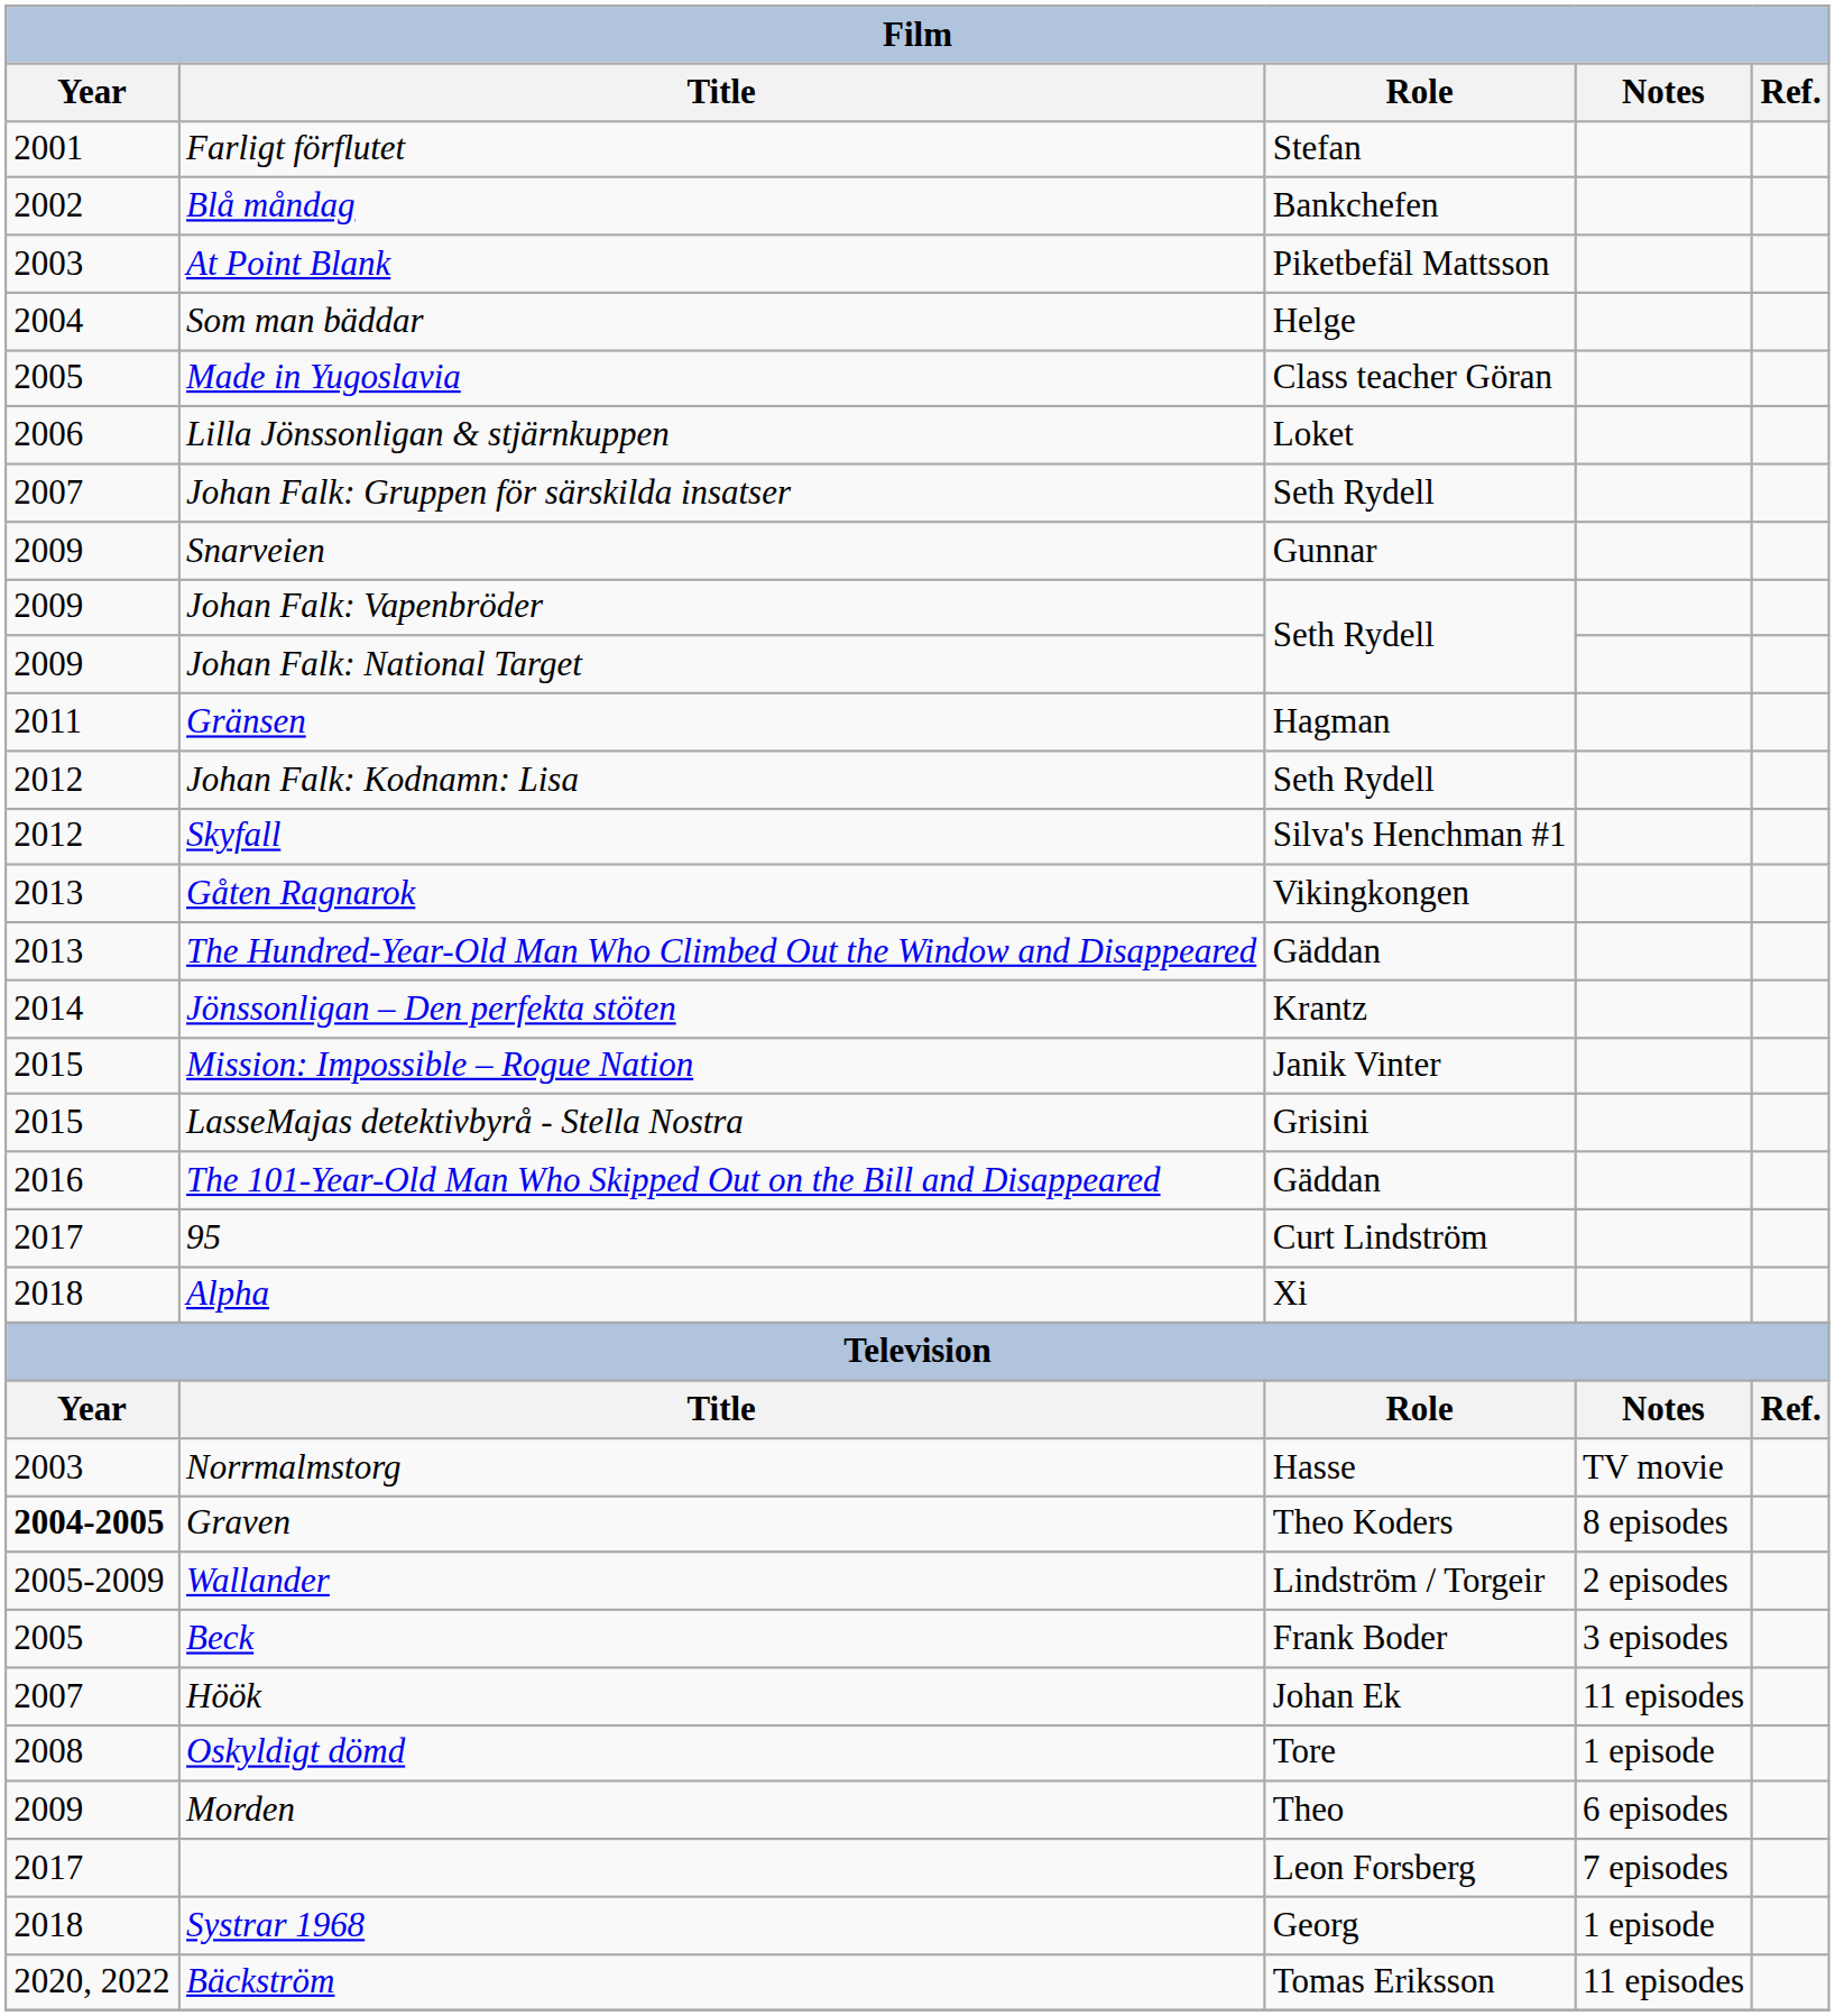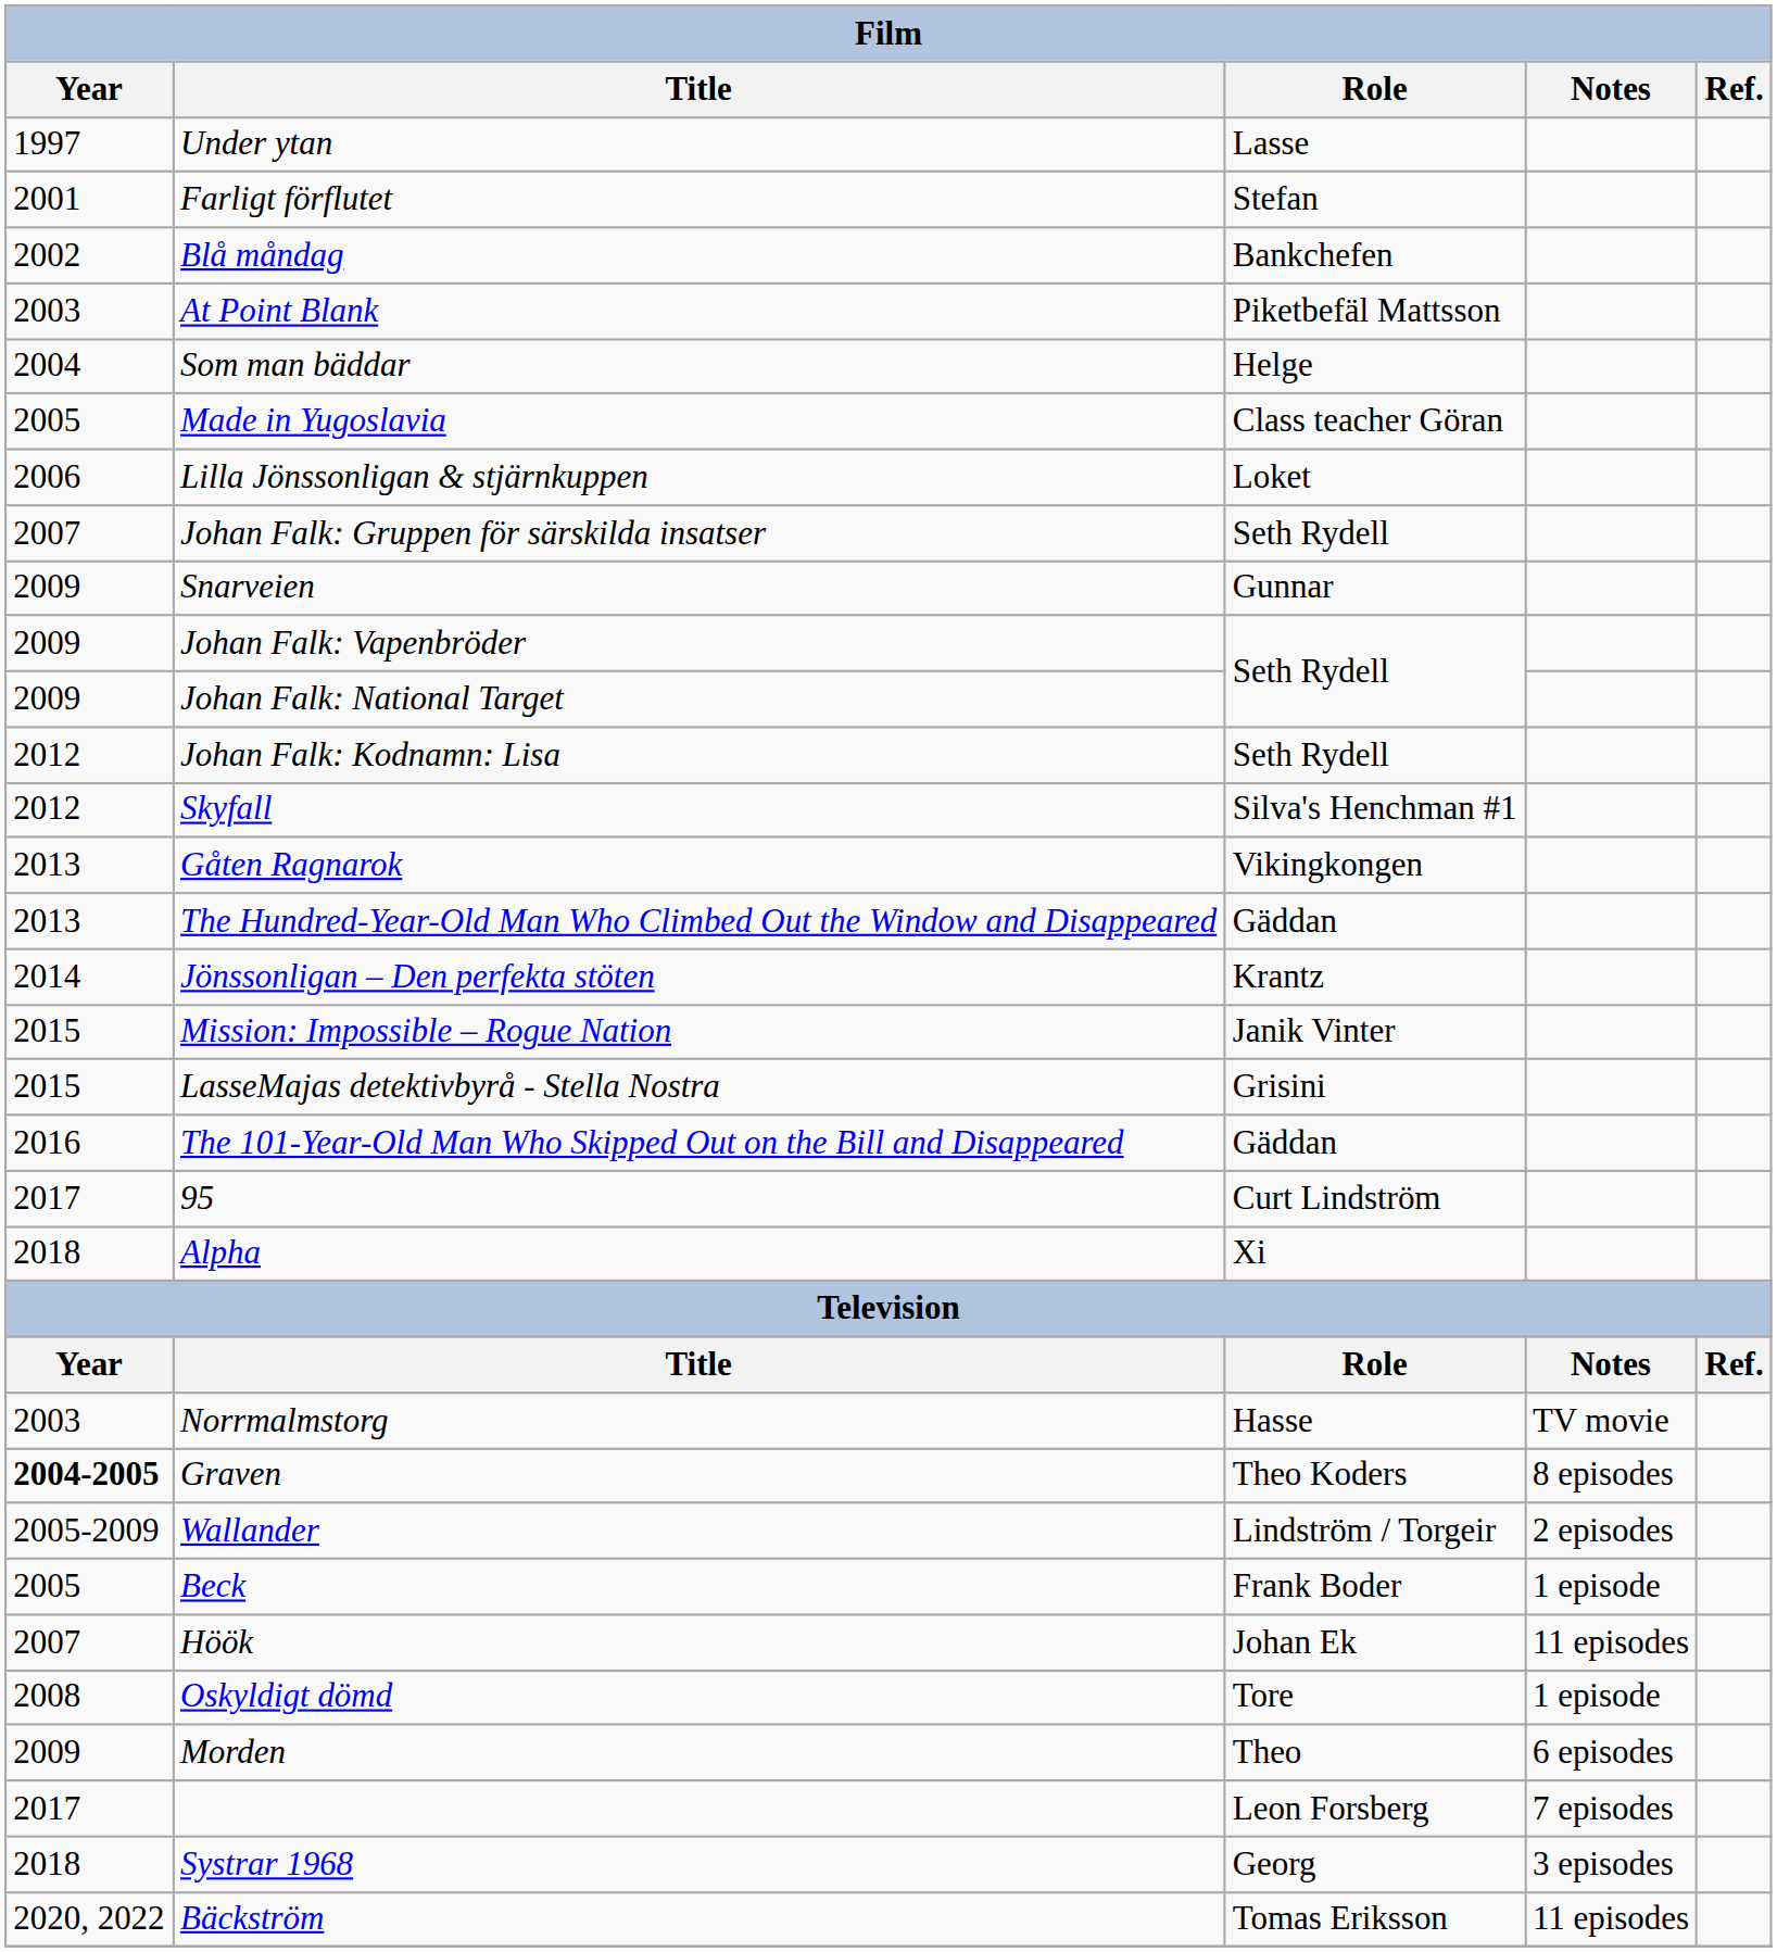 <table class="wikitable" style="font-size: 90%;">
 <tr>
 <th colspan="5" style="background: LightSteelBlue;">Film</th>
 </tr>
 <tr>
 <th>Year</th>
 <th>Title</th>
 <th>Role</th>
 <th>Notes</th>
 <th>Ref.</th>
+</tr>
+<tr>
+<td>1997</td>
+<td><em>Under ytan</em></td>
+<td>Lasse</td>
+<td></td>
+<td></td>
 </tr>
 <tr>
 <td>2001</td>
 <td><em>Farligt förflutet</em></td>
 <td>Stefan</td>
 <td></td>
 <td></td>
 </tr>
 <tr>
 <td>2002</td>
 <td><em><a href='#'>Blå måndag</a></em></td>
 <td>Bankchefen</td>
 <td></td>
 <td></td>
 </tr>
 <tr>
 <td>2003</td>
 <td><em><a href='#'>At Point Blank</a></em></td>
 <td>Piketbefäl Mattsson</td>
 <td></td>
 <td></td>
 </tr>
 <tr>
 <td>2004</td>
 <td><em>Som man bäddar</em></td>
 <td>Helge</td>
 <td></td>
 <td></td>
 </tr>
 <tr>
 <td>2005</td>
 <td><em><a href='#'>Made in Yugoslavia</a></em></td>
 <td>Class teacher Göran</td>
 <td></td>
 <td></td>
 </tr>
 <tr>
 <td>2006</td>
 <td><em>Lilla Jönssonligan & stjärnkuppen</em></td>
 <td>Loket</td>
 <td></td>
 <td></td>
 </tr>
 <tr>
 <td>2007</td>
 <td><em>Johan Falk: Gruppen för särskilda insatser</em></td>
 <td>Seth Rydell</td>
 <td></td>
 <td></td>
 </tr>
 <tr>
 <td>2009</td>
 <td><em>Snarveien</em></td>
 <td>Gunnar</td>
 <td></td>
 <td></td>
 </tr>
 <tr>
 <td>2009</td>
 <td><em>Johan Falk: Vapenbröder</em></td>
 <td rowspan="2">Seth Rydell</td>
 <td></td>
 <td></td>
 </tr>
 <tr>
 <td>2009</td>
 <td><em>Johan Falk: National Target</em></td>
-<td></td>
-<td></td>
-</tr>
-<tr>
-<td>2011</td>
-<td><em><a href='#'>Gränsen</a></em></td>
-<td>Hagman</td>
 <td></td>
 <td></td>
 </tr>
 <tr>
 <td>2012</td>
 <td><em>Johan Falk: Kodnamn: Lisa</em></td>
 <td>Seth Rydell</td>
 <td></td>
 <td></td>
 </tr>
 <tr>
 <td>2012</td>
 <td><em><a href='#'>Skyfall</a></em></td>
 <td>Silva's Henchman #1</td>
 <td></td>
 <td></td>
 </tr>
 <tr>
 <td>2013</td>
 <td><em><a href='#'>Gåten Ragnarok</a></em></td>
 <td>Vikingkongen</td>
 <td></td>
 <td></td>
 </tr>
 <tr>
 <td>2013</td>
 <td><em><a href='#'>The Hundred-Year-Old Man Who Climbed Out the Window and Disappeared</a></em></td>
 <td>Gäddan</td>
 <td></td>
 <td></td>
 </tr>
 <tr>
 <td>2014</td>
 <td><em><a href='#'>Jönssonligan – Den perfekta stöten</a></em></td>
 <td>Krantz</td>
 <td></td>
 <td></td>
 </tr>
 <tr>
 <td>2015</td>
 <td><em><a href='#'>Mission: Impossible – Rogue Nation</a></em></td>
 <td>Janik Vinter</td>
 <td></td>
 <td></td>
 </tr>
 <tr>
 <td>2015</td>
 <td><em>LasseMajas detektivbyrå - Stella Nostra</em></td>
 <td>Grisini</td>
 <td></td>
 <td></td>
 </tr>
 <tr>
 <td>2016</td>
 <td><em><a href='#'>The 101-Year-Old Man Who Skipped Out on the Bill and Disappeared</a></em></td>
 <td>Gäddan</td>
 <td></td>
 <td></td>
 </tr>
 <tr>
 <td>2017</td>
 <td><em>95</em></td>
 <td>Curt Lindström</td>
 <td></td>
 <td></td>
 </tr>
 <tr>
 <td>2018</td>
 <td><em><a href='#'>Alpha</a></em></td>
 <td>Xi</td>
 <td></td>
 <td></td>
 </tr>
 <tr>
 </tr>
 <tr>
 <th colspan="5" style="background: LightSteelBlue;">Television</th>
 </tr>
 <tr>
 <th>Year</th>
 <th>Title</th>
 <th>Role</th>
 <th>Notes</th>
 <th>Ref.</th>
 </tr>
 <tr>
 <td>2003</td>
 <td><em>Norrmalmstorg</em></td>
 <td>Hasse</td>
 <td>TV movie</td>
 <td></td>
 </tr>
 <tr>
 <td><strong>2004-2005</strong></td>
 <td><em>Graven</em></td>
 <td>Theo Koders</td>
 <td>8 episodes</td>
 <td></td>
 </tr>
 <tr>
 <td>2005-2009</td>
 <td><em><a href='#'>Wallander</a></em></td>
 <td>Lindström / Torgeir</td>
 <td>2 episodes</td>
 <td></td>
 </tr>
 <tr>
 <td>2005</td>
 <td><em><a href='#'>Beck</a></em></td>
 <td>Frank Boder</td>
-<td>3 episodes</td>
+<td>1 episode</td>
 <td></td>
 </tr>
 <tr>
 <td>2007</td>
 <td><em>Höök</em></td>
 <td>Johan Ek</td>
 <td>11 episodes</td>
 <td></td>
 </tr>
 <tr>
 <td>2008</td>
 <td><em><a href='#'>Oskyldigt dömd</a></em></td>
 <td>Tore</td>
 <td>1 episode</td>
 <td></td>
 </tr>
 <tr>
 <td>2009</td>
 <td><em>Morden</em></td>
 <td>Theo</td>
 <td>6 episodes</td>
 <td></td>
 </tr>
 <tr>
 <td>2017</td>
 <td><em></em></td>
 <td>Leon Forsberg</td>
 <td>7 episodes</td>
 <td></td>
 </tr>
 <tr>
 <td>2018</td>
 <td><em><a href='#'>Systrar 1968</a></em></td>
 <td>Georg</td>
-<td>1 episode</td>
+<td>3 episodes</td>
 <td></td>
 </tr>
 <tr>
 <td>2020, 2022</td>
 <td><em><a href='#'>Bäckström</a></em></td>
 <td>Tomas Eriksson</td>
 <td>11 episodes</td>
 <td></td>
 </tr>
 <tr>
 </tr>
 </table>
